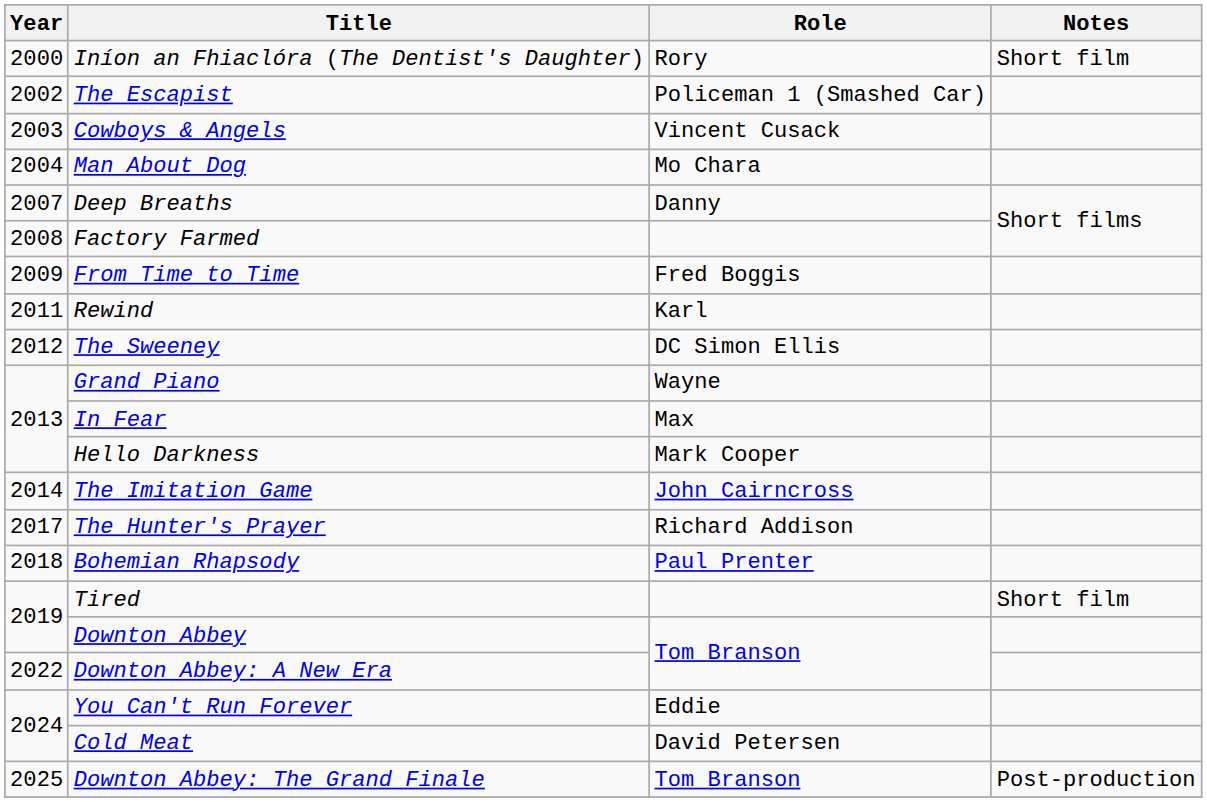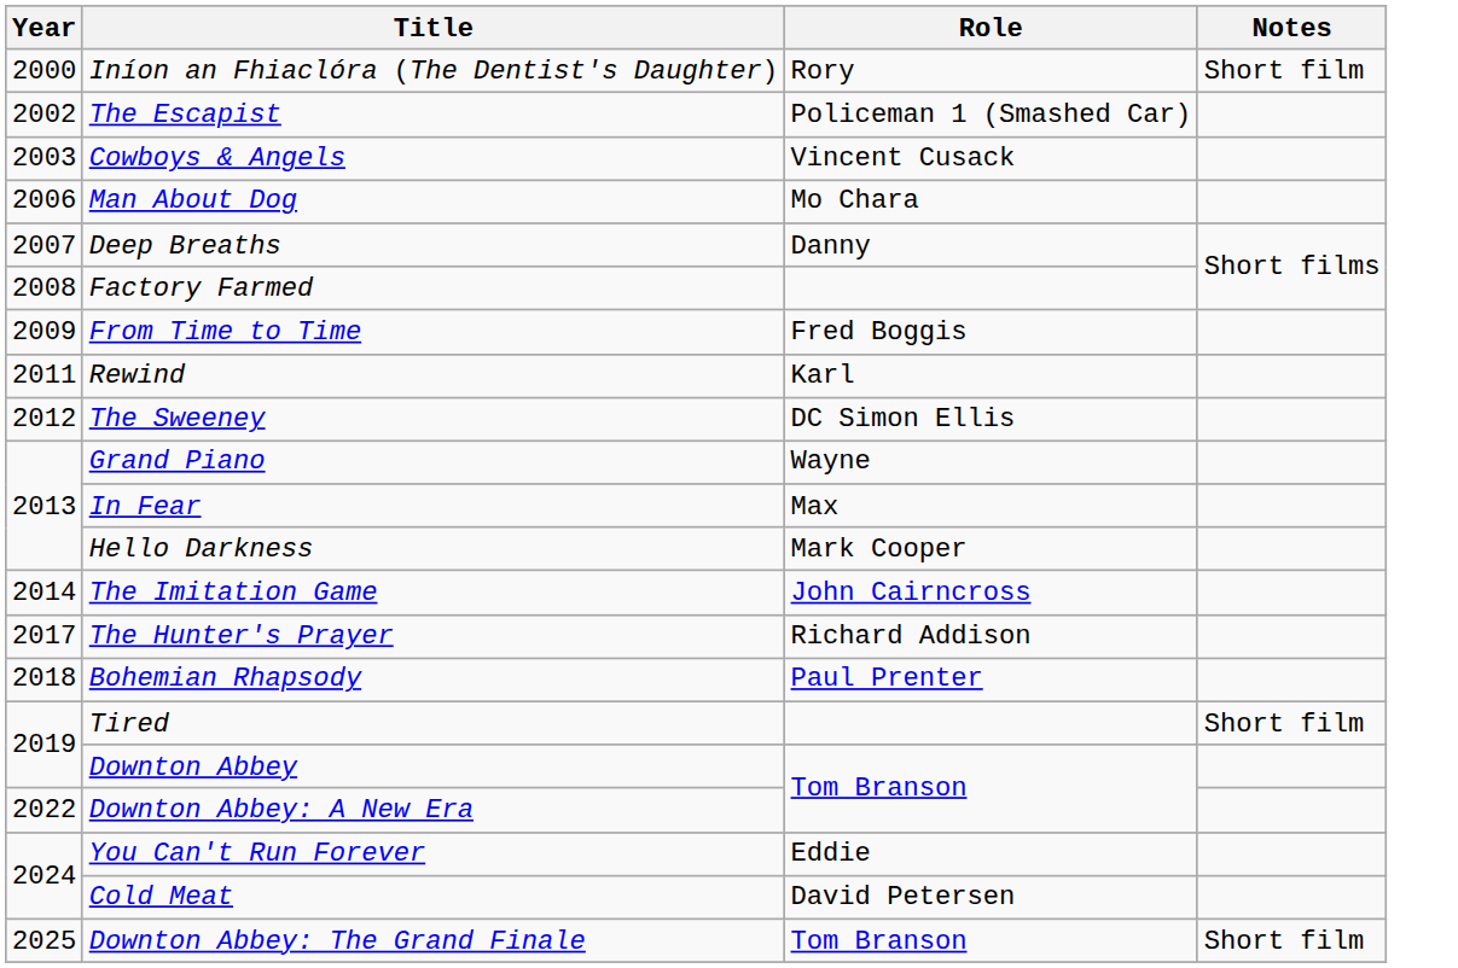 <table class="wikitable">
 <tr>
 <th>Year</th>
 <th>Title</th>
 <th>Role</th>
 <th>Notes</th>
 </tr>
 <tr>
 <td>2000</td>
 <td><em>Iníon an Fhiaclóra</em> (<em>The Dentist's Daughter</em>)</td>
 <td>Rory</td>
 <td>Short film</td>
 </tr>
 <tr>
 <td>2002</td>
 <td><em><a href='#'>The Escapist</a></em></td>
 <td>Policeman 1 (Smashed Car)</td>
 <td></td>
 </tr>
 <tr>
 <td>2003</td>
 <td><em><a href='#'>Cowboys & Angels</a></em></td>
 <td>Vincent Cusack</td>
 <td></td>
 </tr>
 <tr>
-<td>2004</td>
+<td>2006</td>
 <td><em><a href='#'>Man About Dog</a></em></td>
 <td>Mo Chara</td>
 <td></td>
 </tr>
 <tr>
 <td>2007</td>
 <td><em>Deep Breaths</em></td>
 <td>Danny</td>
 <td rowspan="2">Short films</td>
 </tr>
 <tr>
 <td>2008</td>
 <td><em>Factory Farmed</em></td>
 <td></td>
 </tr>
 <tr>
 <td>2009</td>
 <td><em><a href='#'>From Time to Time</a></em></td>
 <td>Fred Boggis</td>
 <td></td>
 </tr>
 <tr>
 <td>2011</td>
 <td><em>Rewind</em></td>
 <td>Karl</td>
 <td></td>
 </tr>
 <tr>
 <td>2012</td>
 <td><em><a href='#'>The Sweeney</a></em></td>
 <td>DC Simon Ellis</td>
 <td></td>
 </tr>
 <tr>
 <td rowspan="3">2013</td>
 <td><em><a href='#'>Grand Piano</a></em></td>
 <td>Wayne</td>
 <td></td>
 </tr>
 <tr>
 <td><em><a href='#'>In Fear</a></em></td>
 <td>Max</td>
 <td></td>
 </tr>
 <tr>
 <td><em>Hello Darkness</em></td>
 <td>Mark Cooper</td>
 <td></td>
 </tr>
 <tr>
 <td>2014</td>
 <td><em><a href='#'>The Imitation Game</a></em></td>
 <td><a href='#'>John Cairncross</a></td>
 <td></td>
 </tr>
 <tr>
 <td>2017</td>
 <td><em><a href='#'>The Hunter's Prayer</a></em></td>
 <td>Richard Addison</td>
 <td></td>
 </tr>
 <tr>
 <td>2018</td>
 <td><em><a href='#'>Bohemian Rhapsody</a></em></td>
 <td><a href='#'>Paul Prenter</a></td>
 <td></td>
 </tr>
 <tr>
 <td rowspan="2">2019</td>
 <td><em>Tired</em></td>
 <td></td>
 <td>Short film</td>
 </tr>
 <tr>
 <td><em><a href='#'>Downton Abbey</a></em></td>
 <td rowspan="2"><a href='#'>Tom Branson</a></td>
 <td></td>
 </tr>
 <tr>
 <td>2022</td>
 <td><em><a href='#'>Downton Abbey: A New Era</a></em></td>
 <td></td>
 </tr>
 <tr>
 <td rowspan="2">2024</td>
 <td><em><a href='#'>You Can't Run Forever</a></em></td>
 <td>Eddie</td>
 <td></td>
 </tr>
 <tr>
 <td><em><a href='#'>Cold Meat</a></em></td>
 <td>David Petersen</td>
 </tr>
 <tr>
 <td>2025</td>
 <td><em><a href='#'>Downton Abbey: The Grand Finale</a></em></td>
 <td><a href='#'>Tom Branson</a></td>
-<td>Post-production</td>
+<td>Short film</td>
 </tr>
 </table>
